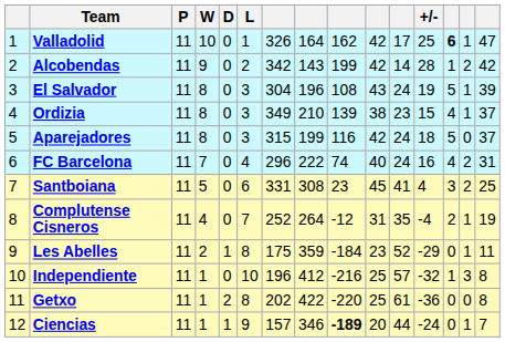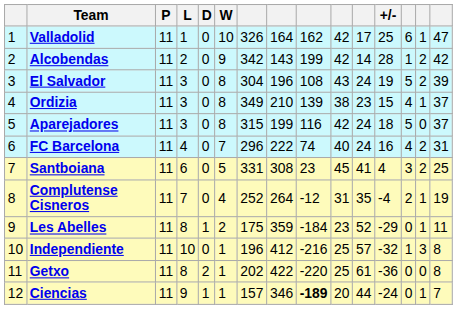 <table class="wikitable sortable col2izq" style="text-align: left; font-size: 85%">
 <tr>
 <th> </th>
 <th scope="col" style="width: 120px;">Team</th>
 <th>P</th>
+<th>L</th>
+<th>D</th>
 <th>W</th>
-<th>D</th>
-<th>L</th>
 <th></th>
 <th></th>
 <th></th>
 <th></th>
 <th></th>
 <th>+/-</th>
 <th></th>
 <th></th>
 <th></th>
 </tr>
 <tr style="background:#CCF9FD;">
 <td>1</td>
 <td><a href='#'><strong>Valladolid</strong></a></td>
 <td>11</td>
+<td>1</td>
+<td>0</td>
 <td>10</td>
-<td>0</td>
-<td>1</td>
 <td>326</td>
 <td>164</td>
 <td>162</td>
 <td>42</td>
 <td>17</td>
 <td>25</td>
-<td><strong>6</strong></td>
+<td>6</td>
 <td>1</td>
 <td>47</td>
 </tr>
 <tr style="background:#CCF9FD;">
 <td>2</td>
 <td><a href='#'><strong>Alcobendas</strong></a></td>
 <td>11</td>
+<td>2</td>
+<td>0</td>
 <td>9</td>
-<td>0</td>
-<td>2</td>
 <td>342</td>
 <td>143</td>
 <td>199</td>
 <td>42</td>
 <td>14</td>
 <td>28</td>
 <td>1</td>
 <td>2</td>
 <td>42</td>
 </tr>
 <tr style="background:#CCF9FD;">
 <td>3</td>
 <td><a href='#'><strong>El Salvador</strong></a></td>
 <td>11</td>
+<td>3</td>
+<td>0</td>
 <td>8</td>
-<td>0</td>
-<td>3</td>
 <td>304</td>
 <td>196</td>
 <td>108</td>
 <td>43</td>
 <td>24</td>
 <td>19</td>
 <td>5</td>
-<td>1</td>
+<td>2</td>
 <td>39</td>
 </tr>
 <tr style="background:#CCF9FD;">
 <td>4</td>
 <td><a href='#'><strong>Ordizia</strong></a></td>
 <td>11</td>
+<td>3</td>
+<td>0</td>
 <td>8</td>
-<td>0</td>
-<td>3</td>
 <td>349</td>
 <td>210</td>
 <td>139</td>
 <td>38</td>
 <td>23</td>
 <td>15</td>
 <td>4</td>
 <td>1</td>
 <td>37</td>
 </tr>
 <tr style="background:#CCF9FD;">
 <td>5</td>
 <td><a href='#'><strong>Aparejadores</strong></a></td>
 <td>11</td>
+<td>3</td>
+<td>0</td>
 <td>8</td>
-<td>0</td>
-<td>3</td>
 <td>315</td>
 <td>199</td>
 <td>116</td>
 <td>42</td>
 <td>24</td>
 <td>18</td>
 <td>5</td>
 <td>0</td>
 <td>37</td>
 </tr>
 <tr style="background:#CCF9FD;">
 <td>6</td>
 <td><a href='#'><strong>FC Barcelona</strong></a></td>
 <td>11</td>
+<td>4</td>
+<td>0</td>
 <td>7</td>
-<td>0</td>
-<td>4</td>
 <td>296</td>
 <td>222</td>
 <td>74</td>
 <td>40</td>
 <td>24</td>
 <td>16</td>
 <td>4</td>
 <td>2</td>
 <td>31</td>
 </tr>
 <tr style="background:#FEFBBB;">
 <td>7</td>
 <td><a href='#'><strong>Santboiana</strong></a></td>
 <td>11</td>
+<td>6</td>
+<td>0</td>
 <td>5</td>
-<td>0</td>
-<td>6</td>
 <td>331</td>
 <td>308</td>
 <td>23</td>
 <td>45</td>
 <td>41</td>
 <td>4</td>
 <td>3</td>
 <td>2</td>
 <td>25</td>
 </tr>
 <tr style="background:#FEFBBB;">
 <td>8</td>
 <td><a href='#'><strong>Complutense Cisneros</strong></a></td>
 <td>11</td>
+<td>7</td>
+<td>0</td>
 <td>4</td>
-<td>0</td>
-<td>7</td>
 <td>252</td>
 <td>264</td>
 <td>-12</td>
 <td>31</td>
 <td>35</td>
 <td>-4</td>
 <td>2</td>
 <td>1</td>
 <td>19</td>
 </tr>
 <tr style="background:#FEFBBB;">
 <td>9</td>
 <td><a href='#'><strong>Les Abelles</strong></a></td>
 <td>11</td>
+<td>8</td>
+<td>1</td>
 <td>2</td>
-<td>1</td>
-<td>8</td>
 <td>175</td>
 <td>359</td>
 <td>-184</td>
 <td>23</td>
 <td>52</td>
 <td>-29</td>
 <td>0</td>
 <td>1</td>
 <td>11</td>
 </tr>
 <tr style="background:#FEFBBB;">
 <td>10</td>
 <td><a href='#'><strong>Independiente</strong></a></td>
 <td>11</td>
+<td>10</td>
+<td>0</td>
 <td>1</td>
-<td>0</td>
-<td>10</td>
 <td>196</td>
 <td>412</td>
 <td>-216</td>
 <td>25</td>
 <td>57</td>
 <td>-32</td>
 <td>1</td>
 <td>3</td>
 <td>8</td>
 </tr>
 <tr style="background:#FEFBBB;">
 <td>11</td>
 <td><a href='#'><strong>Getxo</strong></a></td>
 <td>11</td>
+<td>8</td>
+<td>2</td>
 <td>1</td>
-<td>2</td>
-<td>8</td>
 <td>202</td>
 <td>422</td>
 <td>-220</td>
 <td>25</td>
 <td>61</td>
 <td>-36</td>
 <td>0</td>
 <td>0</td>
 <td>8</td>
 </tr>
 <tr style="background:#FEFBBB;">
 <td>12</td>
 <td><a href='#'><strong>Ciencias</strong></a></td>
 <td>11</td>
+<td>9</td>
 <td>1</td>
 <td>1</td>
-<td>9</td>
 <td>157</td>
 <td>346</td>
 <td><strong>-189</strong></td>
 <td>20</td>
 <td>44</td>
 <td>-24</td>
 <td>0</td>
 <td>1</td>
 <td>7</td>
 </tr>
 </table>
